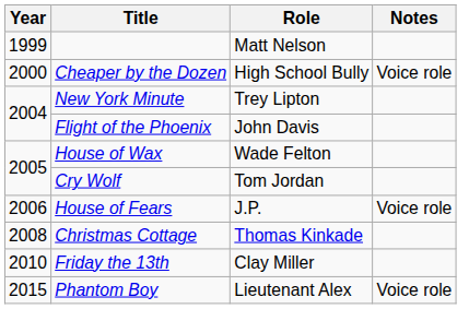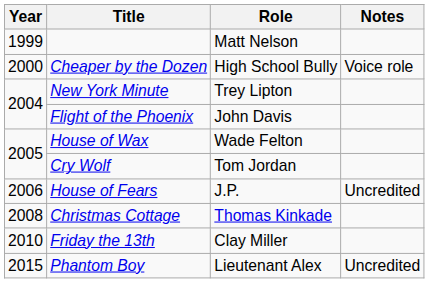 <table class="wikitable sortable">
 <tr>
 <th>Year</th>
 <th>Title</th>
 <th>Role</th>
 <th class="unsortable">Notes</th>
 </tr>
 <tr>
 <td>1999</td>
 <td><em></em></td>
 <td>Matt Nelson</td>
 <td></td>
 </tr>
 <tr>
 <td>2000</td>
 <td><em><a href='#'>Cheaper by the Dozen</a></em></td>
 <td>High School Bully</td>
 <td>Voice role</td>
 </tr>
 <tr>
 <td rowspan=2>2004</td>
 <td><em><a href='#'>New York Minute</a></em></td>
 <td>Trey Lipton</td>
 <td></td>
 </tr>
 <tr>
 <td><em><a href='#'>Flight of the Phoenix</a></em></td>
 <td>John Davis</td>
 <td></td>
 </tr>
 <tr>
 <td rowspan=2>2005</td>
 <td><em><a href='#'>House of Wax</a></em></td>
 <td>Wade Felton</td>
 <td></td>
 </tr>
 <tr>
 <td><em><a href='#'>Cry Wolf</a></em></td>
 <td>Tom Jordan</td>
 <td></td>
 </tr>
 <tr>
 <td>2006</td>
 <td><em><a href='#'>House of Fears</a></em></td>
 <td>J.P.</td>
-<td>Voice role</td>
+<td>Uncredited</td>
 </tr>
 <tr>
 <td>2008</td>
 <td><em><a href='#'>Christmas Cottage</a></em></td>
 <td><a href='#'>Thomas Kinkade</a></td>
 <td></td>
 </tr>
 <tr>
 <td>2010</td>
 <td><em><a href='#'>Friday the 13th</a></em></td>
 <td>Clay Miller</td>
 <td></td>
 </tr>
 <tr>
 <td>2015</td>
 <td><em><a href='#'>Phantom Boy</a></em></td>
 <td>Lieutenant Alex</td>
-<td>Voice role</td>
+<td>Uncredited</td>
 </tr>
 </table>
